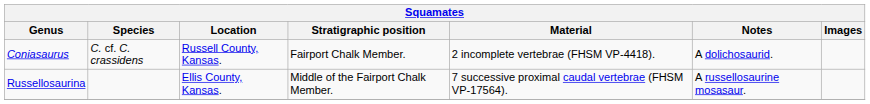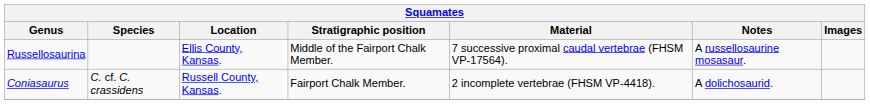 <table class="wikitable" align="center">
 <tr>
 <th colspan="7" align="center"><strong><a href='#'>Squamates</a></strong></th>
 </tr>
 <tr>
 <th>Genus</th>
 <th>Species</th>
 <th>Location</th>
 <th><strong>Stratigraphic position</strong></th>
 <th><strong>Material</strong></th>
 <th>Notes</th>
 <th>Images</th>
 </tr>
 <tr>
+<td><a href='#'>Russellosaurina</a></td>
+<td></td>
+<td><a href='#'>Ellis County, Kansas</a>.</td>
+<td>Middle of the Fairport Chalk Member.</td>
+<td>7 successive proximal <a href='#'>caudal vertebrae</a> (FHSM VP-17564).</td>
+<td>A <a href='#'>russellosaurine</a> <a href='#'>mosasaur</a>.</td>
+<td></td>
+</tr>
+<tr>
 <td><em><a href='#'>Coniasaurus</a></em></td>
 <td><em>C.</em> cf. <em>C. crassidens</em></td>
 <td><a href='#'>Russell County, Kansas</a>.</td>
 <td>Fairport Chalk Member.</td>
 <td>2 incomplete vertebrae (FHSM VP-4418).</td>
 <td>A <a href='#'>dolichosaurid</a>.</td>
 <td></td>
 </tr>
 <tr>
-<td><a href='#'>Russellosaurina</a></td>
-<td></td>
-<td><a href='#'>Ellis County, Kansas</a>.</td>
-<td>Middle of the Fairport Chalk Member.</td>
-<td>7 successive proximal <a href='#'>caudal vertebrae</a> (FHSM VP-17564).</td>
-<td>A <a href='#'>russellosaurine</a> <a href='#'>mosasaur</a>.</td>
-<td></td>
-</tr>
-<tr>
 </tr>
 </table>
